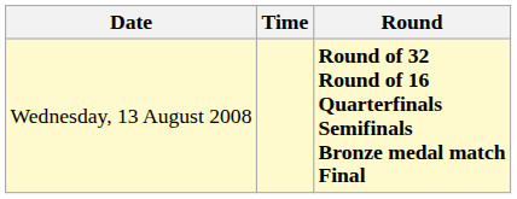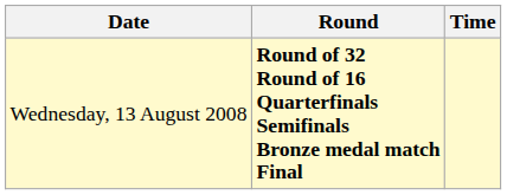 <table class="wikitable">
 <tr>
 <th>Date</th>
+<th>Round</th>
 <th>Time</th>
-<th>Round</th>
 </tr>
 <tr style=background:lemonchiffon>
 <td>Wednesday, 13 August 2008</td>
+<td><strong>Round of 32</strong><br><strong>Round of 16</strong><br><strong>Quarterfinals</strong><br><strong>Semifinals</strong><br><strong>Bronze medal match</strong><br><strong>Final</strong></td>
 <td></td>
-<td><strong>Round of 32</strong><br><strong>Round of 16</strong><br><strong>Quarterfinals</strong><br><strong>Semifinals</strong><br><strong>Bronze medal match</strong><br><strong>Final</strong></td>
 </tr>
 </table>
